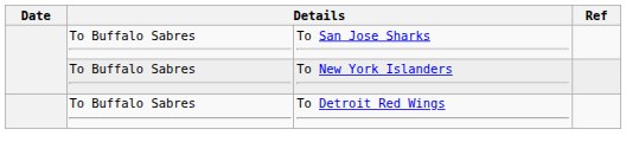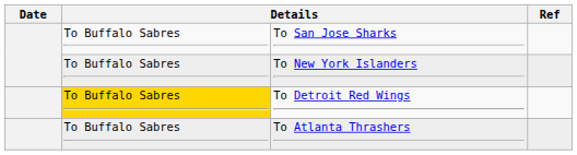 <table class="wikitable plainrowheaders" style="width: 50em;">
 <tr>
 <th scope="col">Date</th>
 <th scope="col" colspan="2">Details</th>
 <th scope="col">Ref</th>
 </tr>
 <tr>
 <th scope="row" rowspan=2></th>
 <td valign="top">To Buffalo Sabres <hr></td>
 <td valign="top">To <a href='#'>San Jose Sharks</a> <hr></td>
 <td></td>
 </tr>
 <tr bgcolor="#eeeeee">
 <td valign="top">To Buffalo Sabres <hr></td>
 <td valign="top">To <a href='#'>New York Islanders</a> <hr></td>
 <td></td>
 </tr>
 <tr>
 <th scope="row"></th>
-<td valign="top">To Buffalo Sabres <hr></td>
+<td valign="top" style="background: gold;">To Buffalo Sabres <hr></td>
 <td valign="top">To <a href='#'>Detroit Red Wings</a> <hr></td>
 <td></td>
 </tr>
+<tr bgcolor="#eeeeee">
+<th scope="row"></th>
+<td valign="top">To Buffalo Sabres <hr></td>
+<td valign="top">To <a href='#'>Atlanta Thrashers</a> <hr></td>
+<td></td>
+</tr>
 </table>
